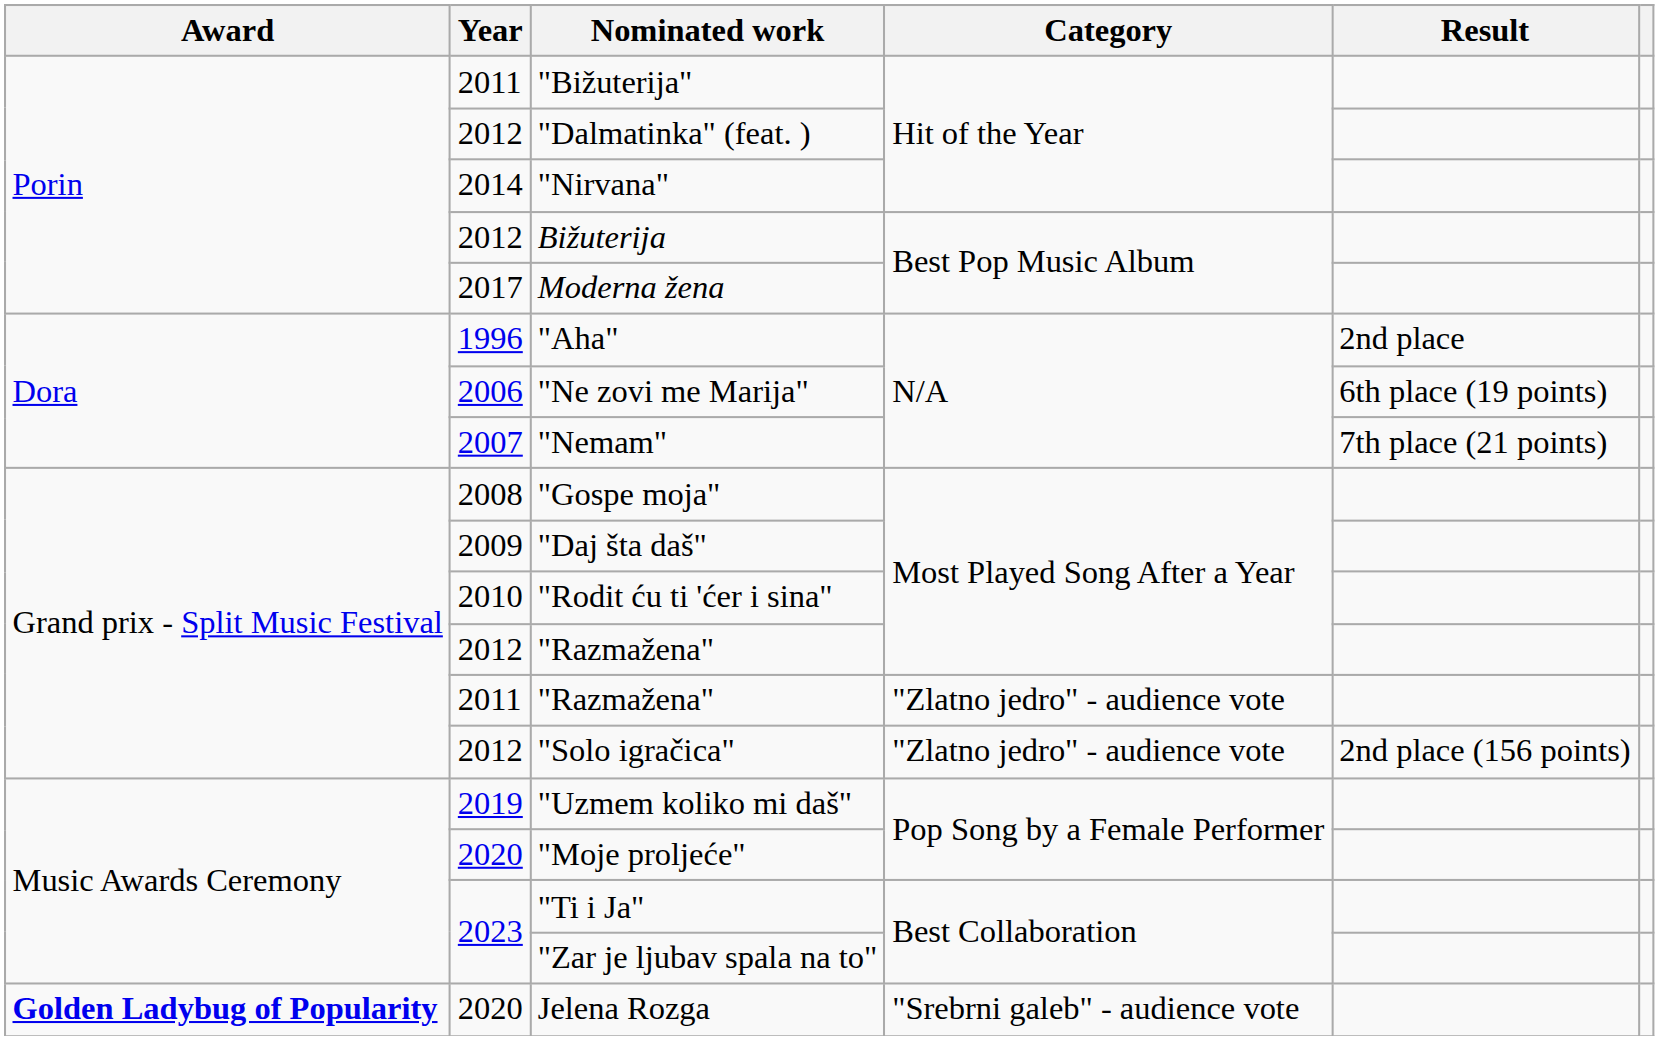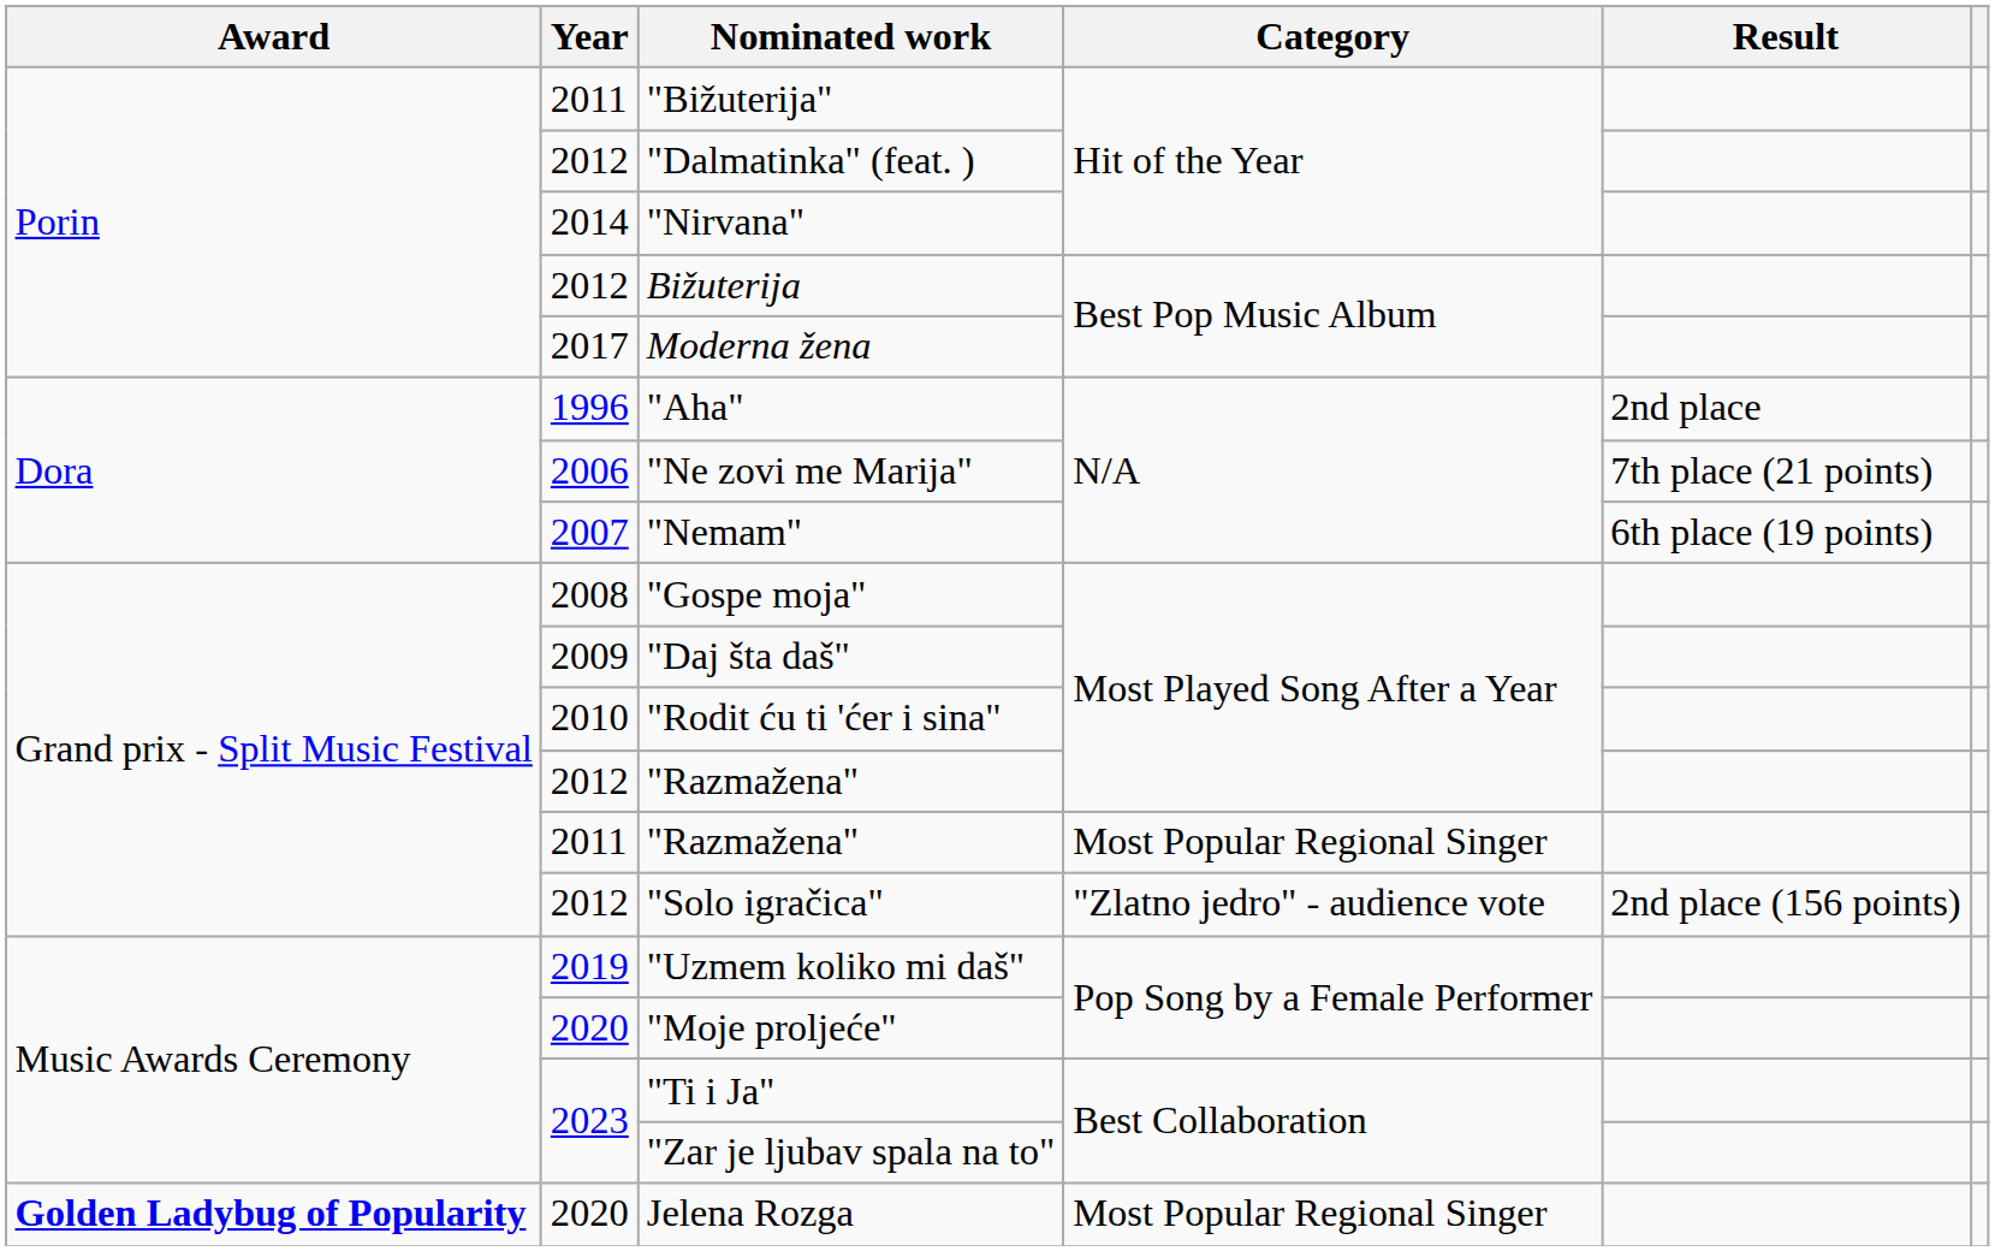 <table class="wikitable">
 <tr>
 <th>Award</th>
 <th>Year</th>
 <th>Nominated work</th>
 <th>Category</th>
 <th>Result</th>
 <th></th>
 </tr>
 <tr>
 <td rowspan="5"><a href='#'>Porin</a></td>
 <td>2011</td>
 <td>"Bižuterija"</td>
 <td rowspan="3">Hit of the Year</td>
 <td></td>
 <td></td>
 </tr>
 <tr>
 <td>2012</td>
 <td>"Dalmatinka" (feat. )</td>
 <td></td>
 <td></td>
 </tr>
 <tr>
 <td>2014</td>
 <td>"Nirvana"</td>
 <td></td>
 <td></td>
 </tr>
 <tr>
 <td>2012</td>
 <td><em>Bižuterija</em></td>
 <td rowspan="2">Best Pop Music Album</td>
 <td></td>
 <td></td>
 </tr>
 <tr>
 <td>2017</td>
 <td><em>Moderna žena</em></td>
 <td></td>
 <td></td>
 </tr>
 <tr>
 <td rowspan="3"><a href='#'>Dora</a></td>
 <td><a href='#'>1996</a></td>
 <td>"Aha"</td>
 <td rowspan="3">N/A</td>
 <td>2nd place</td>
 <td></td>
 </tr>
 <tr>
 <td><a href='#'>2006</a></td>
 <td>"Ne zovi me Marija"</td>
-<td>6th place (19 points)</td>
+<td>7th place (21 points)</td>
 <td></td>
 </tr>
 <tr>
 <td><a href='#'>2007</a></td>
 <td>"Nemam"</td>
-<td>7th place (21 points)</td>
+<td>6th place (19 points)</td>
 <td></td>
 </tr>
 <tr>
 <td rowspan="6">Grand prix - <a href='#'>Split Music Festival</a></td>
 <td>2008</td>
 <td>"Gospe moja"</td>
 <td rowspan="4">Most Played Song After a Year</td>
 <td></td>
 <td></td>
 </tr>
 <tr>
 <td>2009</td>
 <td>"Daj šta daš"</td>
 <td></td>
 <td></td>
 </tr>
 <tr>
 <td>2010</td>
 <td>"Rodit ću ti 'ćer i sina"</td>
 <td></td>
 <td></td>
 </tr>
 <tr>
 <td>2012</td>
 <td>"Razmažena"</td>
 <td></td>
 <td></td>
 </tr>
 <tr>
 <td>2011</td>
 <td>"Razmažena"</td>
-<td>"Zlatno jedro" - audience vote</td>
+<td>Most Popular Regional Singer</td>
 <td></td>
 <td></td>
 </tr>
 <tr>
 <td>2012</td>
 <td>"Solo igračica"</td>
 <td>"Zlatno jedro" - audience vote</td>
 <td>2nd place (156 points)</td>
 <td></td>
 </tr>
 <tr>
 <td rowspan="4">Music Awards Ceremony</td>
 <td><a href='#'>2019</a></td>
 <td>"Uzmem koliko mi daš"</td>
 <td rowspan="2">Pop Song by a Female Performer</td>
 <td></td>
 <td></td>
 </tr>
 <tr>
 <td><a href='#'>2020</a></td>
 <td>"Moje proljeće"</td>
 <td></td>
 <td></td>
 </tr>
 <tr>
 <td rowspan="2"><a href='#'>2023</a></td>
 <td>"Ti i Ja"</td>
 <td rowspan="2">Best Collaboration</td>
 <td></td>
 <td></td>
 </tr>
 <tr>
 <td>"Zar je ljubav spala na to"</td>
 <td></td>
 <td></td>
 </tr>
 <tr>
 <td><strong><a href='#'>Golden Ladybug of Popularity</a></strong></td>
 <td>2020</td>
 <td>Jelena Rozga</td>
-<td>"Srebrni galeb" - audience vote</td>
+<td>Most Popular Regional Singer</td>
 <td></td>
 <td></td>
 </tr>
 </table>
